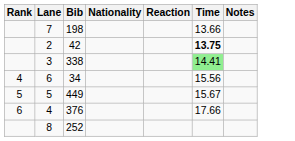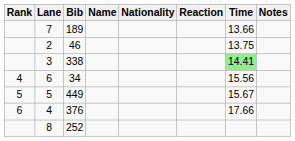 <table class="wikitable sortable" style="text-align:center">
 <tr>
 <th>Rank</th>
 <th>Lane</th>
 <th>Bib</th>
+<th>Name</th>
 <th>Nationality</th>
 <th>Reaction</th>
 <th>Time</th>
 <th>Notes</th>
 </tr>
 <tr>
 <td></td>
 <td>7</td>
-<td>198</td>
+<td>189</td>
+<td align=left></td>
 <td align=left></td>
 <td></td>
 <td>13.66</td>
 <td></td>
 </tr>
 <tr>
 <td></td>
 <td>2</td>
-<td>42</td>
+<td>46</td>
+<td align=left></td>
 <td align=left></td>
 <td></td>
-<td><strong>13.75</strong></td>
+<td>13.75</td>
 <td></td>
 </tr>
 <tr>
 <td></td>
 <td>3</td>
 <td>338</td>
+<td align=left></td>
 <td align=left></td>
 <td></td>
 <td style="background: lightgreen;">14.41</td>
 <td></td>
 </tr>
 <tr>
 <td>4</td>
 <td>6</td>
 <td>34</td>
 <td align=left></td>
+<td align=left></td>
 <td></td>
 <td>15.56</td>
 <td></td>
 </tr>
 <tr>
 <td>5</td>
 <td>5</td>
 <td>449</td>
+<td align=left></td>
 <td align=left></td>
 <td></td>
 <td>15.67</td>
 <td></td>
 </tr>
 <tr>
 <td>6</td>
 <td>4</td>
 <td>376</td>
 <td align=left></td>
+<td align=left></td>
 <td></td>
 <td>17.66</td>
 <td></td>
 </tr>
 <tr>
 <td></td>
 <td>8</td>
 <td>252</td>
 <td align=left></td>
+<td align=left></td>
 <td></td>
 <td></td>
 <td><strong></strong></td>
 </tr>
 </table>
